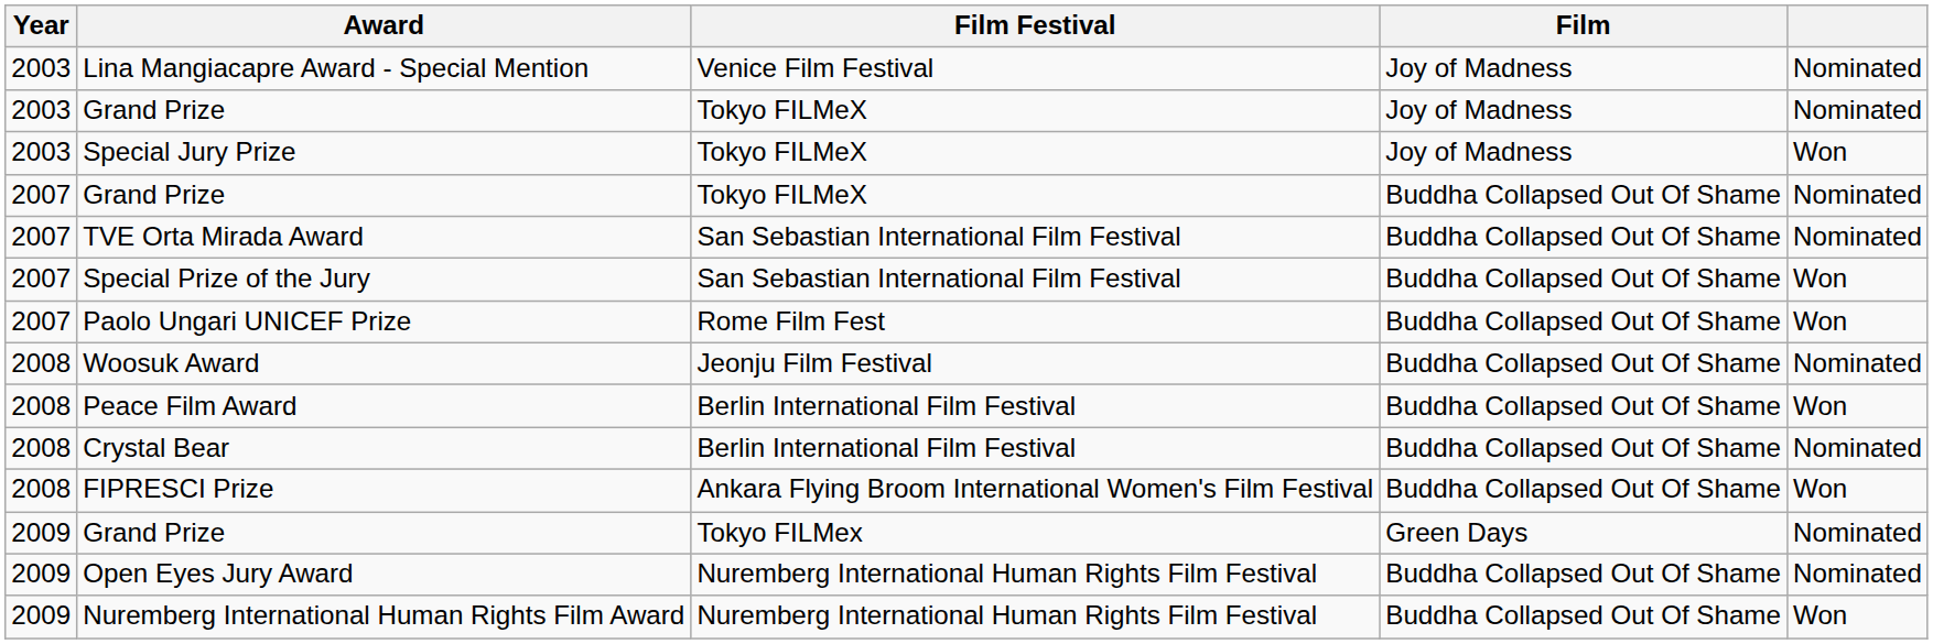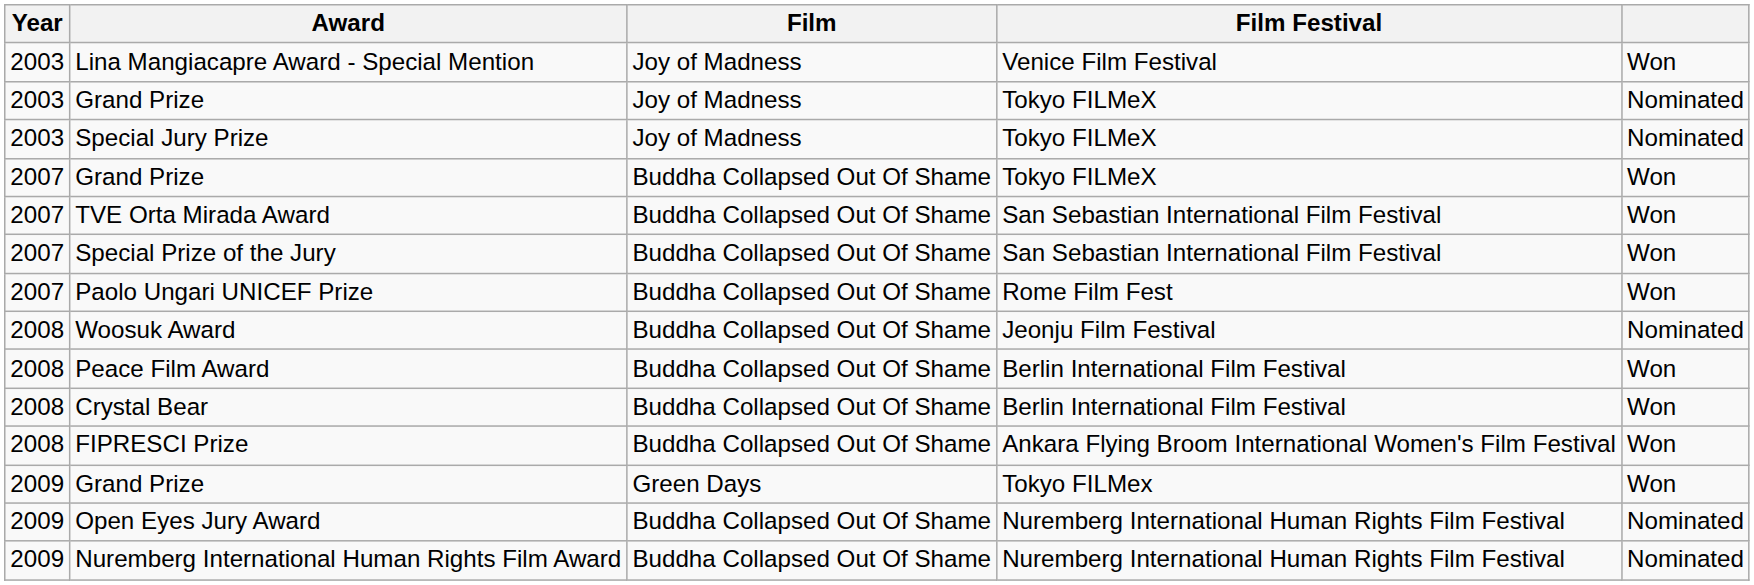 <table class="wikitable">
 <tr>
 <th>Year</th>
 <th>Award</th>
+<th>Film</th>
 <th>Film Festival</th>
-<th>Film</th>
 <th></th>
 </tr>
 <tr>
 <td>2003</td>
 <td>Lina Mangiacapre Award - Special Mention</td>
+<td>Joy of Madness</td>
 <td>Venice Film Festival</td>
-<td>Joy of Madness</td>
-<td>Nominated</td>
+<td>Won</td>
 </tr>
 <tr>
 <td>2003</td>
 <td>Grand Prize</td>
+<td>Joy of Madness</td>
 <td>Tokyo FILMeX</td>
-<td>Joy of Madness</td>
 <td>Nominated</td>
 </tr>
 <tr>
 <td>2003</td>
 <td>Special Jury Prize</td>
+<td>Joy of Madness</td>
 <td>Tokyo FILMeX</td>
-<td>Joy of Madness</td>
+<td>Nominated</td>
+</tr>
+<tr>
+<td>2007</td>
+<td>Grand Prize</td>
+<td>Buddha Collapsed Out Of Shame</td>
+<td>Tokyo FILMeX</td>
 <td>Won</td>
 </tr>
 <tr>
 <td>2007</td>
-<td>Grand Prize</td>
-<td>Tokyo FILMeX</td>
+<td>TVE Orta Mirada Award</td>
 <td>Buddha Collapsed Out Of Shame</td>
-<td>Nominated</td>
-</tr>
-<tr>
-<td>2007</td>
-<td>TVE Orta Mirada Award</td>
 <td>San Sebastian International Film Festival</td>
-<td>Buddha Collapsed Out Of Shame</td>
-<td>Nominated</td>
+<td>Won</td>
 </tr>
 <tr>
 <td>2007</td>
 <td>Special Prize of the Jury</td>
+<td>Buddha Collapsed Out Of Shame</td>
 <td>San Sebastian International Film Festival</td>
-<td>Buddha Collapsed Out Of Shame</td>
 <td>Won</td>
 </tr>
 <tr>
 <td>2007</td>
 <td>Paolo Ungari UNICEF Prize</td>
+<td>Buddha Collapsed Out Of Shame</td>
 <td>Rome Film Fest</td>
-<td>Buddha Collapsed Out Of Shame</td>
 <td>Won</td>
 </tr>
 <tr>
 <td>2008</td>
 <td>Woosuk Award</td>
+<td>Buddha Collapsed Out Of Shame</td>
 <td>Jeonju Film Festival</td>
-<td>Buddha Collapsed Out Of Shame</td>
 <td>Nominated</td>
 </tr>
 <tr>
 <td>2008</td>
 <td>Peace Film Award</td>
+<td>Buddha Collapsed Out Of Shame</td>
 <td>Berlin International Film Festival</td>
-<td>Buddha Collapsed Out Of Shame</td>
 <td>Won</td>
 </tr>
 <tr>
 <td>2008</td>
 <td>Crystal Bear</td>
+<td>Buddha Collapsed Out Of Shame</td>
 <td>Berlin International Film Festival</td>
-<td>Buddha Collapsed Out Of Shame</td>
-<td>Nominated</td>
+<td>Won</td>
 </tr>
 <tr>
 <td>2008</td>
 <td>FIPRESCI Prize</td>
+<td>Buddha Collapsed Out Of Shame</td>
 <td>Ankara Flying Broom International Women's Film Festival</td>
-<td>Buddha Collapsed Out Of Shame</td>
 <td>Won</td>
 </tr>
 <tr>
 <td>2009</td>
 <td>Grand Prize</td>
+<td>Green Days</td>
 <td>Tokyo FILMex</td>
-<td>Green Days</td>
-<td>Nominated</td>
+<td>Won</td>
 </tr>
 <tr>
 <td>2009</td>
 <td>Open Eyes Jury Award</td>
+<td>Buddha Collapsed Out Of Shame</td>
 <td>Nuremberg International Human Rights Film Festival</td>
-<td>Buddha Collapsed Out Of Shame</td>
 <td>Nominated</td>
 </tr>
 <tr>
 <td>2009</td>
 <td>Nuremberg International Human Rights Film Award</td>
+<td>Buddha Collapsed Out Of Shame</td>
 <td>Nuremberg International Human Rights Film Festival</td>
-<td>Buddha Collapsed Out Of Shame</td>
-<td>Won</td>
+<td>Nominated</td>
 </tr>
 </table>
